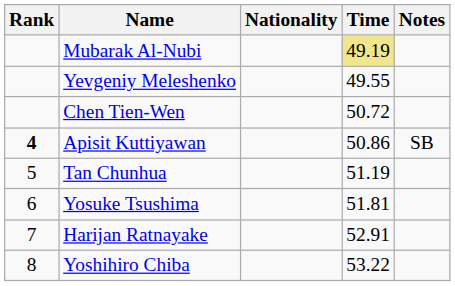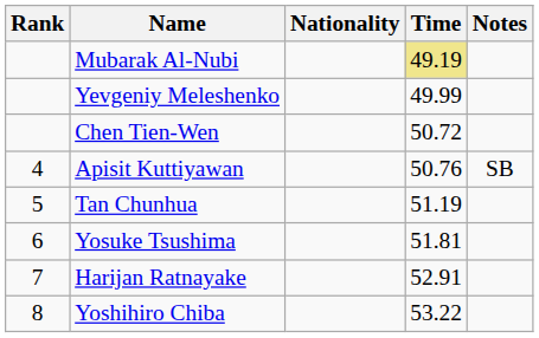 <table class="wikitable sortable" style="text-align:center">
 <tr>
 <th>Rank</th>
 <th>Name</th>
 <th>Nationality</th>
 <th>Time</th>
 <th>Notes</th>
 </tr>
 <tr>
 <td></td>
 <td align=left><a href='#'>Mubarak Al-Nubi</a></td>
 <td align=left></td>
 <td style="background: khaki;">49.19</td>
 <td></td>
 </tr>
 <tr>
 <td></td>
 <td align=left><a href='#'>Yevgeniy Meleshenko</a></td>
 <td align=left></td>
-<td>49.55</td>
+<td>49.99</td>
 <td></td>
 </tr>
 <tr>
 <td></td>
 <td align=left><a href='#'>Chen Tien-Wen</a></td>
 <td align=left></td>
 <td>50.72</td>
 <td></td>
 </tr>
 <tr>
-<td><strong>4</strong></td>
+<td>4</td>
 <td align=left><a href='#'>Apisit Kuttiyawan</a></td>
 <td align=left></td>
-<td>50.86</td>
+<td>50.76</td>
 <td>SB</td>
 </tr>
 <tr>
 <td>5</td>
 <td align=left><a href='#'>Tan Chunhua</a></td>
 <td align=left></td>
 <td>51.19</td>
 <td></td>
 </tr>
 <tr>
 <td>6</td>
 <td align=left><a href='#'>Yosuke Tsushima</a></td>
 <td align=left></td>
 <td>51.81</td>
 <td></td>
 </tr>
 <tr>
 <td>7</td>
 <td align=left><a href='#'>Harijan Ratnayake</a></td>
 <td align=left></td>
 <td>52.91</td>
 <td></td>
 </tr>
 <tr>
 <td>8</td>
 <td align=left><a href='#'>Yoshihiro Chiba</a></td>
 <td align=left></td>
 <td>53.22</td>
 <td></td>
 </tr>
 </table>
